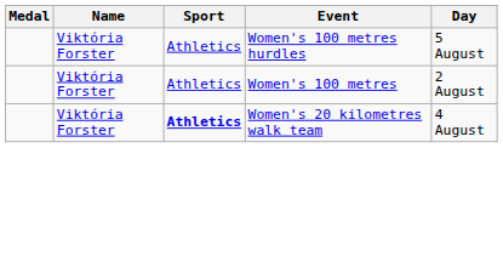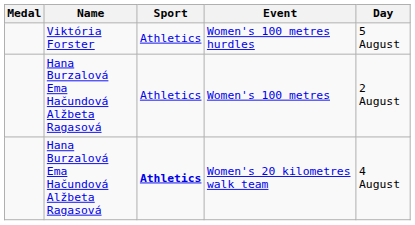 <table class="wikitable sortable" style="font-size: 95%; width:50%">
 <tr>
 <th>Medal</th>
 <th>Name</th>
 <th>Sport</th>
 <th>Event</th>
 <th>Day</th>
 </tr>
 <tr>
 <td></td>
 <td><a href='#'>Viktória Forster</a></td>
 <td><a href='#'>Athletics</a></td>
 <td><a href='#'>Women's 100 metres hurdles</a></td>
 <td>5 August</td>
 </tr>
 <tr>
 <td></td>
-<td><a href='#'>Viktória Forster</a></td>
+<td><a href='#'>Hana Burzalová</a><br><a href='#'>Ema Hačundová</a><br><a href='#'>Alžbeta Ragasová</a></td>
 <td><a href='#'>Athletics</a></td>
 <td><a href='#'>Women's 100 metres</a></td>
 <td>2 August</td>
 </tr>
 <tr>
 <td></td>
-<td><a href='#'>Viktória Forster</a></td>
+<td><a href='#'>Hana Burzalová</a><br><a href='#'>Ema Hačundová</a><br><a href='#'>Alžbeta Ragasová</a></td>
 <td><strong><a href='#'>Athletics</a></strong></td>
 <td><a href='#'>Women's 20 kilometres walk team</a></td>
 <td>4 August</td>
 </tr>
 </table>
